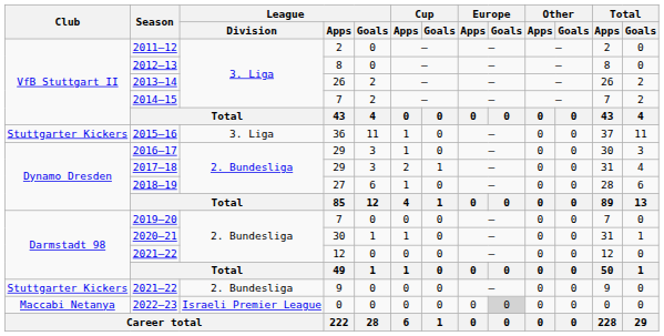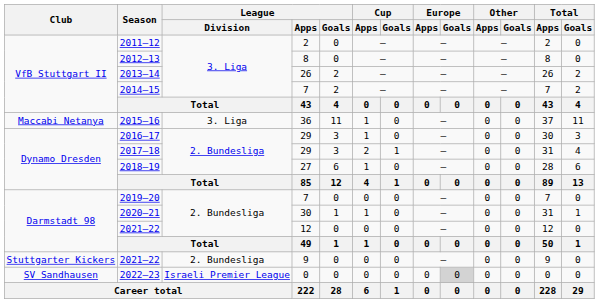 <table class="wikitable" style="text-align: center">
 <tr>
 <th rowspan="2">Club</th>
 <th rowspan="2">Season</th>
 <th colspan="3">League</th>
 <th colspan="2">Cup</th>
 <th colspan="2">Europe</th>
 <th colspan="2">Other</th>
 <th colspan="2">Total</th>
 </tr>
 <tr>
 <th>Division</th>
 <th>Apps</th>
 <th>Goals</th>
 <th>Apps</th>
 <th>Goals</th>
 <th>Apps</th>
 <th>Goals</th>
 <th>Apps</th>
 <th>Goals</th>
 <th>Apps</th>
 <th>Goals</th>
 </tr>
 <tr>
 <td rowspan="5"><a href='#'>VfB Stuttgart II</a></td>
 <td><a href='#'>2011–12</a></td>
 <td rowspan="4"><a href='#'>3. Liga</a></td>
 <td>2</td>
 <td>0</td>
 <td colspan="2">—</td>
 <td colspan="2">—</td>
 <td colspan="2">—</td>
 <td>2</td>
 <td>0</td>
 </tr>
 <tr>
 <td><a href='#'>2012–13</a></td>
 <td>8</td>
 <td>0</td>
 <td colspan="2">—</td>
 <td colspan="2">—</td>
 <td colspan="2">—</td>
 <td>8</td>
 <td>0</td>
 </tr>
 <tr>
 <td><a href='#'>2013–14</a></td>
 <td>26</td>
 <td>2</td>
 <td colspan="2">—</td>
 <td colspan="2">—</td>
 <td colspan="2">—</td>
 <td>26</td>
 <td>2</td>
 </tr>
 <tr>
 <td><a href='#'>2014–15</a></td>
 <td>7</td>
 <td>2</td>
 <td colspan="2">—</td>
 <td colspan="2">—</td>
 <td colspan="2">—</td>
 <td>7</td>
 <td>2</td>
 </tr>
 <tr>
 <th colspan="2">Total</th>
 <th>43</th>
 <th>4</th>
 <th>0</th>
 <th>0</th>
 <th>0</th>
 <th>0</th>
 <th>0</th>
 <th>0</th>
 <th>43</th>
 <th>4</th>
 </tr>
 <tr>
-<td><a href='#'>Stuttgarter Kickers</a></td>
+<td><a href='#'>Maccabi Netanya</a></td>
 <td><a href='#'>2015–16</a></td>
 <td>3. Liga</td>
 <td>36</td>
 <td>11</td>
 <td>1</td>
 <td>0</td>
 <td colspan="2">—</td>
 <td>0</td>
 <td>0</td>
 <td>37</td>
 <td>11</td>
 </tr>
 <tr>
 <td rowspan="4"><a href='#'>Dynamo Dresden</a></td>
 <td><a href='#'>2016–17</a></td>
 <td rowspan="3"><a href='#'>2. Bundesliga</a></td>
 <td>29</td>
 <td>3</td>
 <td>1</td>
 <td>0</td>
 <td colspan="2">—</td>
 <td>0</td>
 <td>0</td>
 <td>30</td>
 <td>3</td>
 </tr>
 <tr>
 <td><a href='#'>2017–18</a></td>
 <td>29</td>
 <td>3</td>
 <td>2</td>
 <td>1</td>
 <td colspan="2">—</td>
 <td>0</td>
 <td>0</td>
 <td>31</td>
 <td>4</td>
 </tr>
 <tr>
 <td><a href='#'>2018–19</a></td>
 <td>27</td>
 <td>6</td>
 <td>1</td>
 <td>0</td>
 <td colspan="2">—</td>
 <td>0</td>
 <td>0</td>
 <td>28</td>
 <td>6</td>
 </tr>
 <tr>
 <th colspan="2">Total</th>
 <th>85</th>
 <th>12</th>
 <th>4</th>
 <th>1</th>
 <th>0</th>
 <th>0</th>
 <th>0</th>
 <th>0</th>
 <th>89</th>
 <th>13</th>
 </tr>
 <tr>
 <td rowspan="4"><a href='#'>Darmstadt 98</a></td>
 <td><a href='#'>2019–20</a></td>
 <td rowspan="3">2. Bundesliga</td>
 <td>7</td>
 <td>0</td>
 <td>0</td>
 <td>0</td>
 <td colspan="2">—</td>
 <td>0</td>
 <td>0</td>
 <td>7</td>
 <td>0</td>
 </tr>
 <tr>
 <td><a href='#'>2020–21</a></td>
 <td>30</td>
 <td>1</td>
 <td>1</td>
 <td>0</td>
 <td colspan="2">—</td>
 <td>0</td>
 <td>0</td>
 <td>31</td>
 <td>1</td>
 </tr>
 <tr>
 <td><a href='#'>2021–22</a></td>
 <td>12</td>
 <td>0</td>
 <td>0</td>
 <td>0</td>
 <td colspan="2">—</td>
 <td>0</td>
 <td>0</td>
 <td>12</td>
 <td>0</td>
 </tr>
 <tr>
 <th colspan="2">Total</th>
 <th>49</th>
 <th>1</th>
 <th>1</th>
 <th>0</th>
 <th>0</th>
 <th>0</th>
 <th>0</th>
 <th>0</th>
 <th>50</th>
 <th>1</th>
 </tr>
 <tr>
 <td><a href='#'>Stuttgarter Kickers</a></td>
 <td><a href='#'>2021–22</a></td>
 <td>2. Bundesliga</td>
 <td>9</td>
 <td>0</td>
 <td>0</td>
 <td>0</td>
 <td colspan="2">—</td>
 <td>0</td>
 <td>0</td>
 <td>9</td>
 <td>0</td>
 </tr>
 <tr>
-<td><a href='#'>Maccabi Netanya</a></td>
+<td><a href='#'>SV Sandhausen</a></td>
 <td><a href='#'>2022–23</a></td>
 <td><a href='#'>Israeli Premier League</a></td>
 <td>0</td>
 <td>0</td>
 <td>0</td>
 <td>0</td>
 <td>0</td>
 <td style="background: lightgrey;">0</td>
 <td>0</td>
 <td>0</td>
 <td>0</td>
 <td>0</td>
 </tr>
 <tr>
 <th colspan="3">Career total</th>
 <th>222</th>
 <th>28</th>
 <th>6</th>
 <th>1</th>
 <th>0</th>
 <th>0</th>
 <th>0</th>
 <th>0</th>
 <th>228</th>
 <th>29</th>
 </tr>
 </table>
